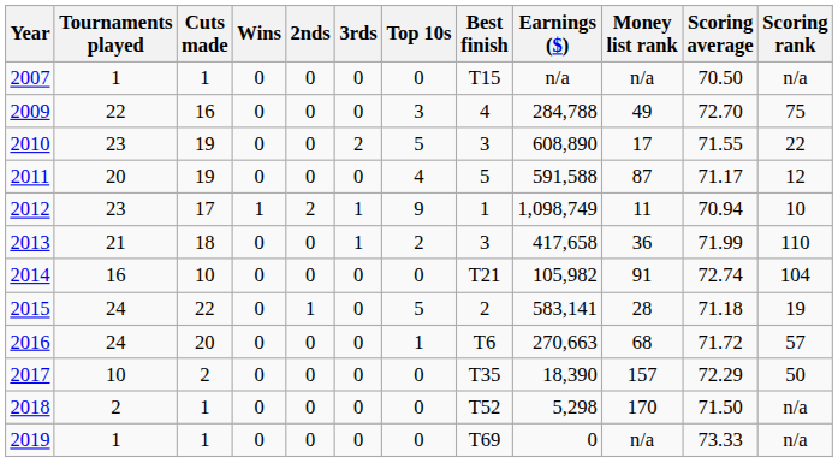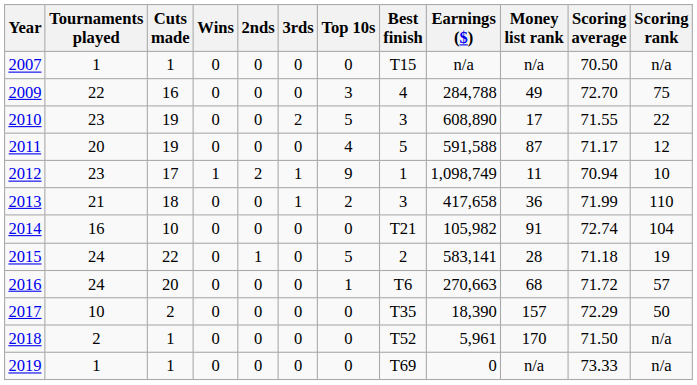 <table class="wikitable" style="text-align:center; font-size: 95%;">
 <tr>
 <th>Year</th>
 <th>Tournaments<br>played</th>
 <th>Cuts<br>made</th>
 <th>Wins</th>
 <th>2nds</th>
 <th>3rds</th>
 <th>Top 10s</th>
 <th>Best<br>finish</th>
 <th>Earnings<br>(<a href='#'>$</a>)</th>
 <th>Money<br>list rank</th>
 <th>Scoring<br>average</th>
 <th>Scoring<br>rank</th>
 </tr>
 <tr>
 <td><a href='#'>2007</a></td>
 <td>1</td>
 <td>1</td>
 <td>0</td>
 <td>0</td>
 <td>0</td>
 <td>0</td>
 <td>T15</td>
 <td>n/a</td>
 <td>n/a</td>
 <td>70.50</td>
 <td>n/a</td>
 </tr>
 <tr>
 <td><a href='#'>2009</a></td>
 <td>22</td>
 <td>16</td>
 <td>0</td>
 <td>0</td>
 <td>0</td>
 <td>3</td>
 <td>4</td>
 <td align=right>284,788</td>
 <td>49</td>
 <td>72.70</td>
 <td>75</td>
 </tr>
 <tr>
 <td><a href='#'>2010</a></td>
 <td>23</td>
 <td>19</td>
 <td>0</td>
 <td>0</td>
 <td>2</td>
 <td>5</td>
 <td>3</td>
 <td align=right>608,890</td>
 <td>17</td>
 <td>71.55</td>
 <td>22</td>
 </tr>
 <tr>
 <td><a href='#'>2011</a></td>
 <td>20</td>
 <td>19</td>
 <td>0</td>
 <td>0</td>
 <td>0</td>
 <td>4</td>
 <td>5</td>
 <td align=right>591,588</td>
 <td>87</td>
 <td>71.17</td>
 <td>12</td>
 </tr>
 <tr>
 <td><a href='#'>2012</a></td>
 <td>23</td>
 <td>17</td>
 <td>1</td>
 <td>2</td>
 <td>1</td>
 <td>9</td>
 <td>1</td>
 <td align=right>1,098,749</td>
 <td>11</td>
 <td>70.94</td>
 <td>10</td>
 </tr>
 <tr>
 <td><a href='#'>2013</a></td>
 <td>21</td>
 <td>18</td>
 <td>0</td>
 <td>0</td>
 <td>1</td>
 <td>2</td>
 <td>3</td>
 <td align=right>417,658</td>
 <td>36</td>
 <td>71.99</td>
 <td>110</td>
 </tr>
 <tr>
 <td><a href='#'>2014</a></td>
 <td>16</td>
 <td>10</td>
 <td>0</td>
 <td>0</td>
 <td>0</td>
 <td>0</td>
 <td>T21</td>
 <td align=right>105,982</td>
 <td>91</td>
 <td>72.74</td>
 <td>104</td>
 </tr>
 <tr>
 <td><a href='#'>2015</a></td>
 <td>24</td>
 <td>22</td>
 <td>0</td>
 <td>1</td>
 <td>0</td>
 <td>5</td>
 <td>2</td>
 <td align=right>583,141</td>
 <td>28</td>
 <td>71.18</td>
 <td>19</td>
 </tr>
 <tr>
 <td><a href='#'>2016</a></td>
 <td>24</td>
 <td>20</td>
 <td>0</td>
 <td>0</td>
 <td>0</td>
 <td>1</td>
 <td>T6</td>
 <td align=right>270,663</td>
 <td>68</td>
 <td>71.72</td>
 <td>57</td>
 </tr>
 <tr>
 <td><a href='#'>2017</a></td>
 <td>10</td>
 <td>2</td>
 <td>0</td>
 <td>0</td>
 <td>0</td>
 <td>0</td>
 <td>T35</td>
 <td align=right>18,390</td>
 <td>157</td>
 <td>72.29</td>
 <td>50</td>
 </tr>
 <tr>
 <td><a href='#'>2018</a></td>
 <td>2</td>
 <td>1</td>
 <td>0</td>
 <td>0</td>
 <td>0</td>
 <td>0</td>
 <td>T52</td>
-<td align=right>5,298</td>
+<td align=right>5,961</td>
 <td>170</td>
 <td>71.50</td>
 <td>n/a</td>
 </tr>
 <tr>
 <td><a href='#'>2019</a></td>
 <td>1</td>
 <td>1</td>
 <td>0</td>
 <td>0</td>
 <td>0</td>
 <td>0</td>
 <td>T69</td>
 <td align=right>0</td>
 <td>n/a</td>
 <td>73.33</td>
 <td>n/a</td>
 </tr>
 </table>
